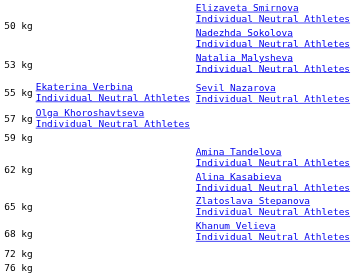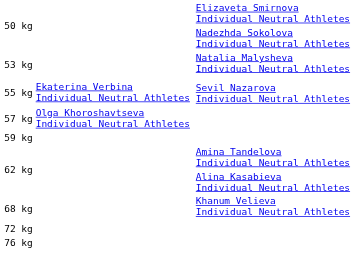 <table>
 <tr>
 <td rowspan=2>50 kg<br></td>
 <td rowspan=2></td>
 <td rowspan=2></td>
 <td><a href='#'>Elizaveta Smirnova</a><br><a href='#'>Individual Neutral Athletes</a></td>
 </tr>
 <tr>
 <td><a href='#'>Nadezhda Sokolova</a><br><a href='#'>Individual Neutral Athletes</a></td>
 </tr>
 <tr>
 <td rowspan=2>53 kg<br></td>
 <td rowspan=2></td>
 <td rowspan=2></td>
 <td><a href='#'>Natalia Malysheva</a><br><a href='#'>Individual Neutral Athletes</a></td>
 </tr>
 <tr>
 <td></td>
 </tr>
 <tr>
 <td rowspan=2>55 kg<br></td>
 <td rowspan=2><a href='#'>Ekaterina Verbina</a><br><a href='#'>Individual Neutral Athletes</a></td>
 <td rowspan=2></td>
 <td></td>
 </tr>
 <tr>
 <td><a href='#'>Sevil Nazarova</a><br><a href='#'>Individual Neutral Athletes</a></td>
 </tr>
 <tr>
 <td rowspan=2>57 kg<br></td>
 <td rowspan=2><a href='#'>Olga Khoroshavtseva</a><br><a href='#'>Individual Neutral Athletes</a></td>
 <td rowspan=2></td>
 <td></td>
 </tr>
 <tr>
 <td></td>
 </tr>
 <tr>
 <td rowspan=2>59 kg<br></td>
 <td rowspan=2></td>
 <td rowspan=2></td>
 <td></td>
 </tr>
 <tr>
 <td></td>
 </tr>
 <tr>
 <td rowspan=2>62 kg<br></td>
 <td rowspan=2></td>
 <td rowspan=2></td>
 <td><a href='#'>Amina Tandelova</a><br><a href='#'>Individual Neutral Athletes</a></td>
 </tr>
 <tr>
 <td><a href='#'>Alina Kasabieva</a><br><a href='#'>Individual Neutral Athletes</a></td>
 </tr>
 <tr>
-<td>65 kg<br></td>
-<td></td>
-<td></td>
-<td><a href='#'>Zlatoslava Stepanova</a><br><a href='#'>Individual Neutral Athletes</a></td>
-</tr>
-<tr>
 <td rowspan=2>68 kg<br></td>
 <td rowspan=2></td>
 <td rowspan=2></td>
 <td><a href='#'>Khanum Velieva</a><br><a href='#'>Individual Neutral Athletes</a></td>
 </tr>
 <tr>
 <td></td>
 </tr>
 <tr>
 <td rowspan=2>72 kg<br></td>
 <td rowspan=2></td>
 <td rowspan=2></td>
 <td></td>
 </tr>
 <tr>
 <td></td>
 </tr>
 <tr>
 <td rowspan=2>76 kg<br></td>
 <td rowspan=2></td>
 <td rowspan=2></td>
 <td></td>
 </tr>
 <tr>
 <td></td>
 </tr>
 </table>
